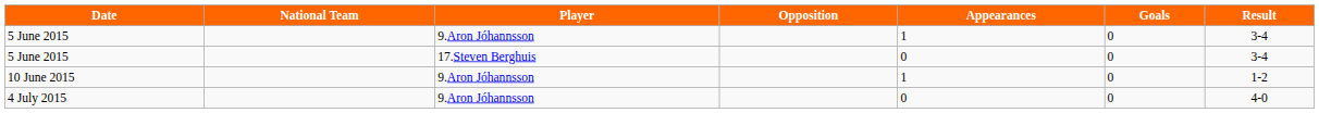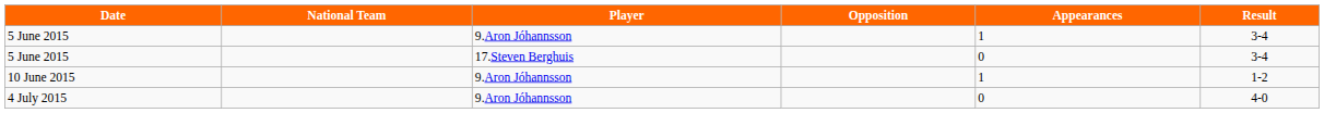 <table class="wikitable sortable" style="font-size: 95%; width: 100%; text-align: left">
 <tr>
 <th style="background:#f60; color:white; text-align:center;">Date</th>
 <th style="background:#f60; color:white; text-align:center;">National Team</th>
 <th style="background:#f60; color:white; text-align:center;">Player</th>
 <th style="background:#f60; color:white; text-align:center;">Opposition</th>
 <th style="background:#f60; color:white; text-align:center;">Appearances</th>
-<th style="background:#f60; color:white; text-align:center;">Goals</th>
 <th style="background:#f60; color:white; text-align:center;">Result</th>
 </tr>
 <tr>
 <td>5 June 2015</td>
 <td style="text-align:center;"></td>
 <td>9.<a href='#'>Aron Jóhannsson</a></td>
 <td style="text-align:center;"></td>
 <td>1</td>
-<td>0</td>
 <td style="text-align:center;"> 3-4 </td>
 </tr>
 <tr>
 <td>5 June 2015</td>
 <td style="text-align:center;"></td>
 <td>17.<a href='#'>Steven Berghuis</a></td>
 <td style="text-align:center;"></td>
-<td>0</td>
 <td>0</td>
 <td style="text-align:center;"> 3-4 </td>
 </tr>
 <tr>
 <td>10 June 2015</td>
 <td style="text-align:center;"></td>
 <td>9.<a href='#'>Aron Jóhannsson</a></td>
 <td style="text-align:center;"></td>
 <td>1</td>
-<td>0</td>
 <td style="text-align:center;"> 1-2 </td>
 </tr>
 <tr>
 <td>4 July 2015</td>
 <td style="text-align:center;"></td>
 <td>9.<a href='#'>Aron Jóhannsson</a></td>
 <td style="text-align:center;"></td>
 <td>0</td>
-<td>0</td>
 <td style="text-align:center;"> 4-0 </td>
 </tr>
 </table>
